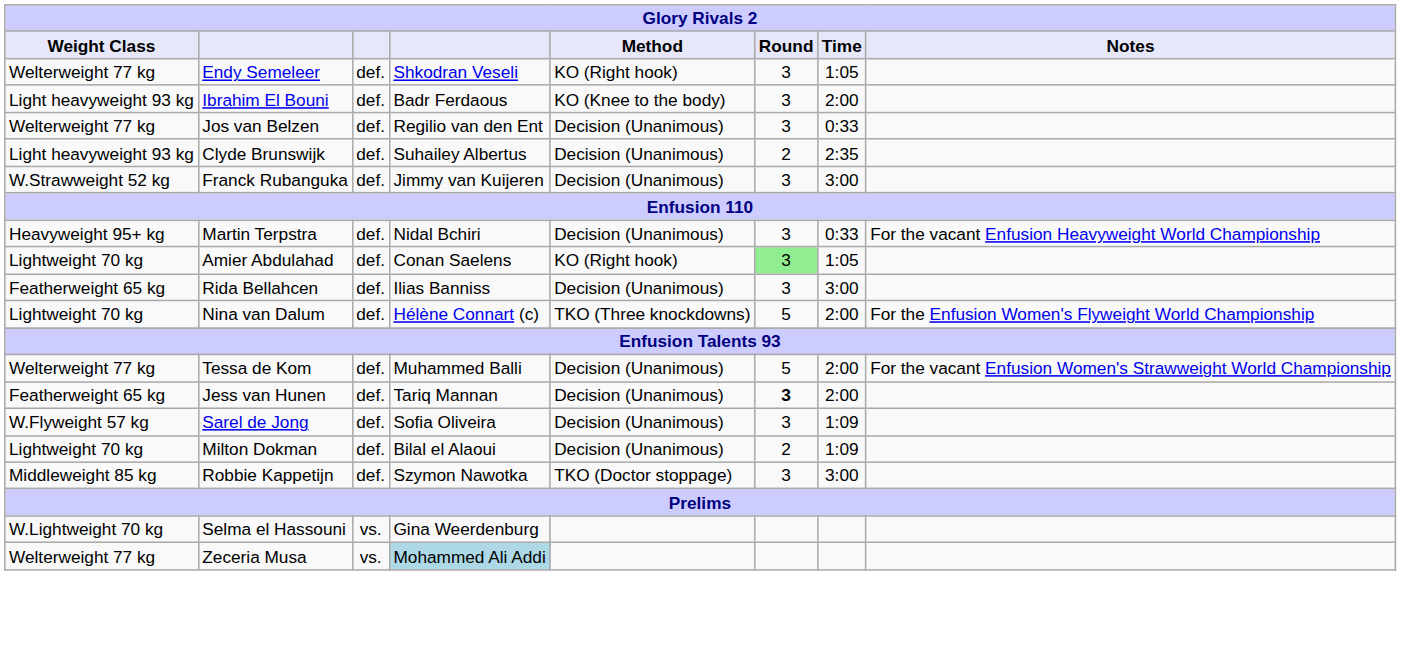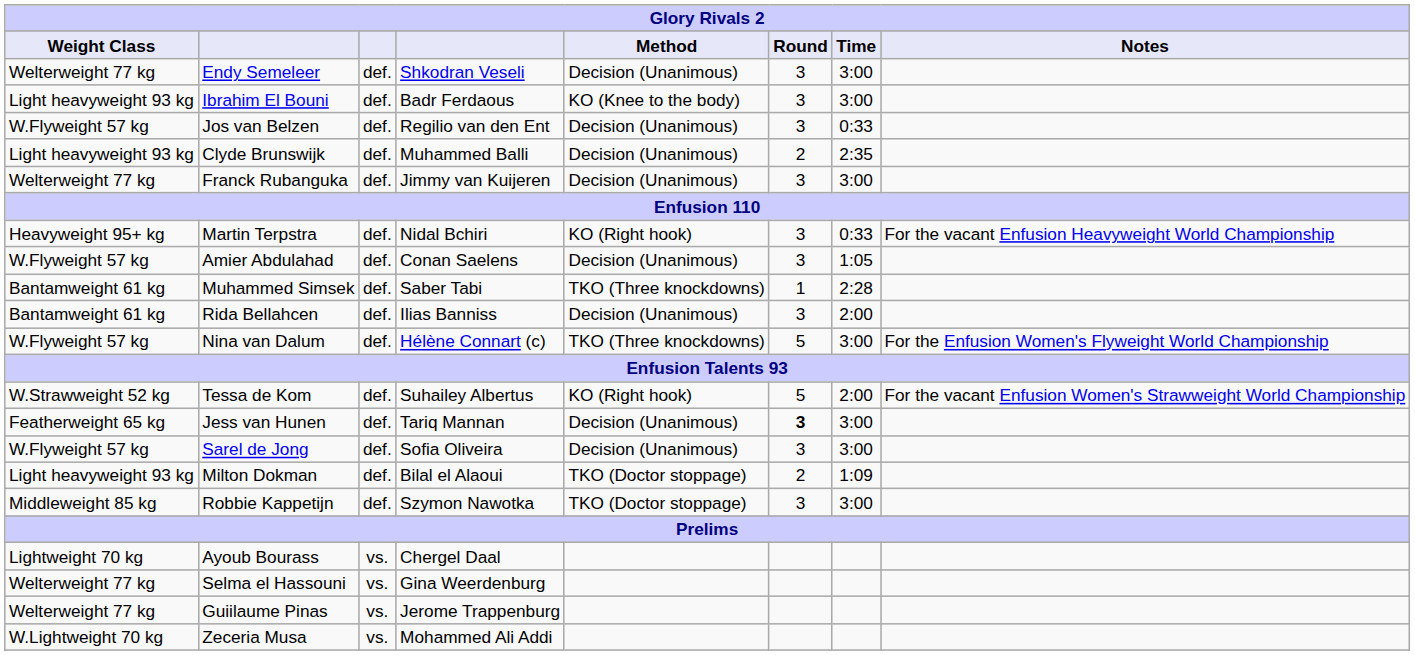 <table class="wikitable" style="font-size: 70%;">
 <tr>
 <th colspan="8" style="background-color: #ccf; color: #000080; text-align: center;"><strong>Glory Rivals 2</strong></th>
 </tr>
 <tr>
 <th colspan="1" style="background-color: #E6E8FA; color: #000000; text-align: center;">Weight Class</th>
 <th colspan="1" style="background-color: #E6E8FA; color: #000000; text-align: center;"></th>
 <th colspan="1" style="background-color: #E6E8FA; color: #000000; text-align: center;"></th>
 <th colspan="1" style="background-color: #E6E8FA; color: #000000; text-align: center;"></th>
 <th colspan="1" style="background-color: #E6E8FA; color: #000000; text-align: center;">Method</th>
 <th colspan="1" style="background-color: #E6E8FA; color: #000000; text-align: center;">Round</th>
 <th colspan="1" style="background-color: #E6E8FA; color: #000000; text-align: center;">Time</th>
 <th colspan="1" style="background-color: #E6E8FA; color: #000000; text-align: center;">Notes</th>
 </tr>
 <tr>
 <td>Welterweight 77 kg</td>
 <td> <a href='#'>Endy Semeleer</a></td>
 <td align=center>def.</td>
 <td> <a href='#'>Shkodran Veseli</a></td>
-<td>KO (Right hook)</td>
+<td>Decision (Unanimous)</td>
 <td align=center>3</td>
-<td align=center>1:05</td>
+<td align=center>3:00</td>
 <td></td>
 </tr>
 <tr>
 <td>Light heavyweight 93 kg</td>
 <td> <a href='#'>Ibrahim El Bouni</a></td>
 <td align=center>def.</td>
 <td> Badr Ferdaous</td>
 <td>KO (Knee to the body)</td>
 <td align=center>3</td>
-<td align=center>2:00</td>
+<td align=center>3:00</td>
 <td></td>
 </tr>
 <tr>
-<td>Welterweight 77 kg</td>
+<td>W.Flyweight 57 kg</td>
 <td> Jos van Belzen</td>
 <td align=center>def.</td>
 <td> Regilio van den Ent</td>
 <td>Decision (Unanimous)</td>
 <td align=center>3</td>
 <td align=center>0:33</td>
 <td></td>
 </tr>
 <tr>
 <td>Light heavyweight 93 kg</td>
 <td> Clyde Brunswijk</td>
 <td align=center>def.</td>
-<td> Suhailey Albertus</td>
+<td> Muhammed Balli</td>
 <td>Decision (Unanimous)</td>
 <td align=center>2</td>
 <td align=center>2:35</td>
 <td></td>
 </tr>
 <tr>
-<td>W.Strawweight 52 kg</td>
+<td>Welterweight 77 kg</td>
 <td> Franck Rubanguka</td>
 <td align=center>def.</td>
 <td> Jimmy van Kuijeren</td>
 <td>Decision (Unanimous)</td>
 <td align=center>3</td>
 <td align=center>3:00</td>
 <td></td>
 </tr>
 <tr>
 <th colspan="8" style="background-color: #ccf; color: #000080; text-align: center;"><strong>Enfusion 110</strong></th>
 </tr>
 <tr>
 <td>Heavyweight 95+ kg</td>
 <td> Martin Terpstra</td>
 <td align=center>def.</td>
 <td> Nidal Bchiri</td>
-<td>Decision (Unanimous)</td>
+<td>KO (Right hook)</td>
 <td align=center>3</td>
 <td align=center>0:33</td>
 <td>For the vacant <a href='#'>Enfusion Heavyweight World Championship</a></td>
 </tr>
 <tr>
-<td>Lightweight 70 kg</td>
+<td>W.Flyweight 57 kg</td>
 <td> Amier Abdulahad</td>
 <td align=center>def.</td>
 <td> Conan Saelens</td>
-<td>KO (Right hook)</td>
-<td align=center style="background: lightgreen;">3</td>
+<td>Decision (Unanimous)</td>
+<td align=center>3</td>
 <td align=center>1:05</td>
 <td></td>
 </tr>
 <tr>
-<td>Featherweight 65 kg</td>
+<td>Bantamweight 61 kg</td>
+<td> Muhammed Simsek</td>
+<td align=center>def.</td>
+<td> Saber Tabi</td>
+<td>TKO (Three knockdowns)</td>
+<td align=center>1</td>
+<td align=center>2:28</td>
+<td></td>
+</tr>
+<tr>
+<td>Bantamweight 61 kg</td>
 <td> Rida Bellahcen</td>
 <td align=center>def.</td>
 <td> Ilias Banniss</td>
 <td>Decision (Unanimous)</td>
 <td align=center>3</td>
-<td align=center>3:00</td>
+<td align=center>2:00</td>
 <td></td>
 </tr>
 <tr>
-<td>Lightweight 70 kg</td>
+<td>W.Flyweight 57 kg</td>
 <td> Nina van Dalum</td>
 <td align=center>def.</td>
 <td> <a href='#'>Hélène Connart</a> (c)</td>
 <td>TKO (Three knockdowns)</td>
 <td align=center>5</td>
-<td align=center>2:00</td>
+<td align=center>3:00</td>
 <td>For the <a href='#'>Enfusion Women's Flyweight World Championship</a></td>
 </tr>
 <tr>
 <th colspan="8" style="background-color: #ccf; color: #000080; text-align: center;"><strong>Enfusion Talents 93</strong></th>
 </tr>
 <tr>
-<td>Welterweight 77 kg</td>
+<td>W.Strawweight 52 kg</td>
 <td> Tessa de Kom</td>
 <td align=center>def.</td>
-<td> Muhammed Balli</td>
-<td>Decision (Unanimous)</td>
+<td> Suhailey Albertus</td>
+<td>KO (Right hook)</td>
 <td align=center>5</td>
 <td align=center>2:00</td>
 <td>For the vacant <a href='#'>Enfusion Women's Strawweight World Championship</a></td>
 </tr>
 <tr>
 <td>Featherweight 65 kg</td>
 <td> Jess van Hunen</td>
 <td align=center>def.</td>
 <td> Tariq Mannan</td>
 <td>Decision (Unanimous)</td>
 <td align=center><strong>3</strong></td>
-<td align=center>2:00</td>
+<td align=center>3:00</td>
 <td></td>
 </tr>
 <tr>
 <td>W.Flyweight 57 kg</td>
 <td> <a href='#'>Sarel de Jong</a></td>
 <td align=center>def.</td>
 <td> Sofia Oliveira</td>
 <td>Decision (Unanimous)</td>
 <td align=center>3</td>
-<td align=center>1:09</td>
+<td align=center>3:00</td>
 <td></td>
 </tr>
 <tr>
-<td>Lightweight 70 kg</td>
+<td>Light heavyweight 93 kg</td>
 <td> Milton Dokman</td>
 <td align=center>def.</td>
 <td> Bilal el Alaoui</td>
-<td>Decision (Unanimous)</td>
+<td>TKO (Doctor stoppage)</td>
 <td align=center>2</td>
 <td align=center>1:09</td>
 <td></td>
 </tr>
 <tr>
 <td>Middleweight 85 kg</td>
 <td> Robbie Kappetijn</td>
 <td align=center>def.</td>
 <td> Szymon Nawotka</td>
 <td>TKO (Doctor stoppage)</td>
 <td align=center>3</td>
 <td align=center>3:00</td>
 <td></td>
 </tr>
 <tr>
 <th colspan="8" style="background-color: #ccf; color: #000080; text-align: center;"><strong>Prelims</strong></th>
 </tr>
 <tr>
-<td>W.Lightweight 70 kg</td>
+<td>Lightweight 70 kg</td>
+<td> Ayoub Bourass</td>
+<td align=center>vs.</td>
+<td> Chergel Daal</td>
+<td></td>
+<td align=center></td>
+<td align=center></td>
+<td></td>
+</tr>
+<tr>
+<td>Welterweight 77 kg</td>
 <td> Selma el Hassouni</td>
 <td align=center>vs.</td>
 <td> Gina Weerdenburg</td>
 <td></td>
 <td align=center></td>
 <td align=center></td>
 <td></td>
 </tr>
 <tr>
 <td>Welterweight 77 kg</td>
+<td> Guiilaume Pinas</td>
+<td align=center>vs.</td>
+<td> Jerome Trappenburg</td>
+<td></td>
+<td align=center></td>
+<td align=center></td>
+<td></td>
+</tr>
+<tr>
+<td>W.Lightweight 70 kg</td>
 <td> Zeceria Musa</td>
 <td align=center>vs.</td>
-<td style="background: lightblue;"> Mohammed Ali Addi</td>
+<td> Mohammed Ali Addi</td>
 <td></td>
 <td align=center></td>
 <td align=center></td>
 <td></td>
 </tr>
 </table>
